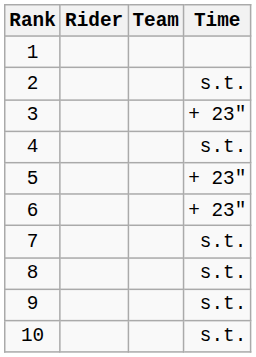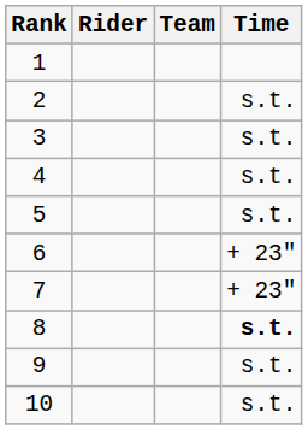 <table class="wikitable">
 <tr>
 <th scope="col">Rank</th>
 <th scope="col">Rider</th>
 <th scope="col">Team</th>
 <th scope="col">Time</th>
 </tr>
 <tr>
 <td style="text-align:center;">1</td>
 <td></td>
 <td></td>
 <td style="text-align:right;"></td>
 </tr>
 <tr>
 <td style="text-align:center;">2</td>
 <td></td>
 <td></td>
 <td style="text-align:right;">s.t.</td>
 </tr>
 <tr>
 <td style="text-align:center;">3</td>
 <td></td>
 <td></td>
-<td style="text-align:right;">+ 23"</td>
+<td style="text-align:right;">s.t.</td>
 </tr>
 <tr>
 <td style="text-align:center;">4</td>
 <td></td>
 <td></td>
 <td style="text-align:right;">s.t.</td>
 </tr>
 <tr>
 <td style="text-align:center;">5</td>
 <td></td>
 <td></td>
-<td style="text-align:right;">+ 23"</td>
+<td style="text-align:right;">s.t.</td>
 </tr>
 <tr>
 <td style="text-align:center;">6</td>
 <td></td>
 <td></td>
 <td style="text-align:right;">+ 23"</td>
 </tr>
 <tr>
 <td style="text-align:center;">7</td>
 <td></td>
 <td></td>
-<td style="text-align:right;">s.t.</td>
+<td style="text-align:right;">+ 23"</td>
 </tr>
 <tr>
 <td style="text-align:center;">8</td>
 <td></td>
 <td></td>
-<td style="text-align:right;">s.t.</td>
+<td style="text-align:right;"><strong>s.t.</strong></td>
 </tr>
 <tr>
 <td style="text-align:center;">9</td>
 <td></td>
 <td></td>
 <td style="text-align:right;">s.t.</td>
 </tr>
 <tr>
 <td style="text-align:center;">10</td>
 <td></td>
 <td></td>
 <td style="text-align:right;">s.t.</td>
 </tr>
 </table>
